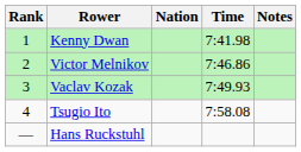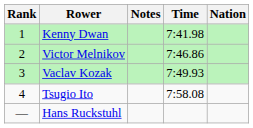 <table class="wikitable sortable" style="text-align:center">
 <tr>
 <th>Rank</th>
 <th>Rower</th>
+<th>Notes</th>
+<th>Time</th>
 <th>Nation</th>
-<th>Time</th>
-<th>Notes</th>
 </tr>
 <tr bgcolor=bbf3bb>
 <td>1</td>
 <td align=left><a href='#'>Kenny Dwan</a></td>
+<td></td>
+<td>7:41.98</td>
 <td align=left></td>
-<td>7:41.98</td>
-<td></td>
 </tr>
 <tr bgcolor=bbf3bb>
 <td>2</td>
 <td align=left><a href='#'>Victor Melnikov</a></td>
+<td></td>
+<td>7:46.86</td>
 <td align=left></td>
-<td>7:46.86</td>
-<td></td>
 </tr>
 <tr bgcolor=bbf3bb>
 <td>3</td>
 <td align=left><a href='#'>Vaclav Kozak</a></td>
+<td></td>
+<td>7:49.93</td>
 <td align=left></td>
-<td>7:49.93</td>
-<td></td>
 </tr>
 <tr>
 <td>4</td>
 <td align=left><a href='#'>Tsugio Ito</a></td>
+<td></td>
+<td>7:58.08</td>
 <td align=left></td>
-<td>7:58.08</td>
-<td></td>
 </tr>
 <tr>
 <td data-sort-value=5>—</td>
 <td align=left><a href='#'>Hans Ruckstuhl</a></td>
+<td></td>
+<td data-sort-value=9:99.99></td>
 <td align=left></td>
-<td data-sort-value=9:99.99></td>
-<td></td>
 </tr>
 </table>
